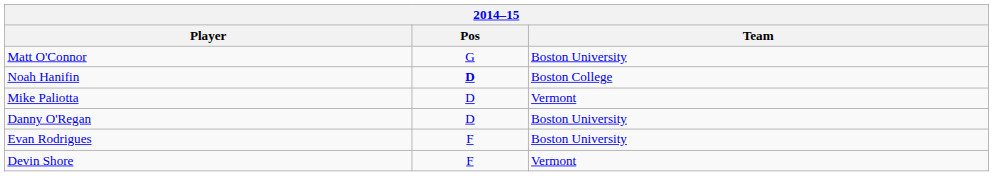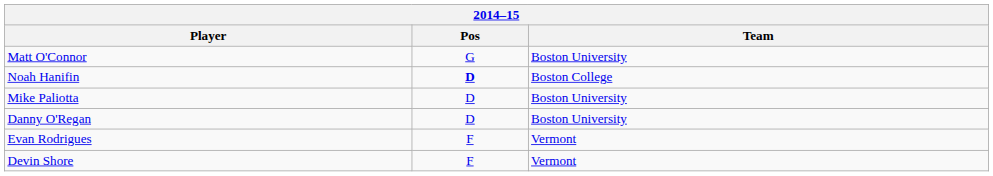 <table class="wikitable" width=95%>
 <tr>
 <th colspan=3><a href='#'>2014–15</a></th>
 </tr>
 <tr>
 <th>Player</th>
 <th>Pos</th>
 <th>Team</th>
 </tr>
 <tr>
 <td><a href='#'>Matt O'Connor</a></td>
 <td align=center><a href='#'>G</a></td>
 <td><a href='#'>Boston University</a></td>
 </tr>
 <tr>
 <td><a href='#'>Noah Hanifin</a></td>
 <td align=center><strong><a href='#'>D</a></strong></td>
 <td><a href='#'>Boston College</a></td>
 </tr>
 <tr>
 <td><a href='#'>Mike Paliotta</a></td>
 <td align=center><a href='#'>D</a></td>
-<td><a href='#'>Vermont</a></td>
+<td><a href='#'>Boston University</a></td>
 </tr>
 <tr>
 <td><a href='#'>Danny O'Regan</a></td>
 <td align=center><a href='#'>D</a></td>
 <td><a href='#'>Boston University</a></td>
 </tr>
 <tr>
 <td><a href='#'>Evan Rodrigues</a></td>
 <td align=center><a href='#'>F</a></td>
-<td><a href='#'>Boston University</a></td>
+<td><a href='#'>Vermont</a></td>
 </tr>
 <tr>
 <td><a href='#'>Devin Shore</a></td>
 <td align=center><a href='#'>F</a></td>
 <td><a href='#'>Vermont</a></td>
 </tr>
 </table>
